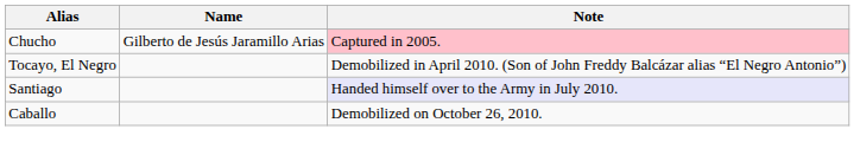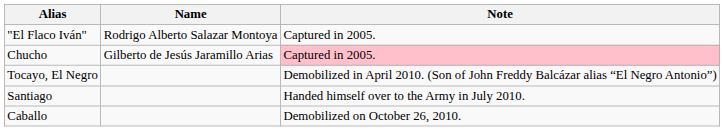 <table class="wikitable">
 <tr>
 <th>Alias</th>
 <th>Name</th>
 <th>Note</th>
+</tr>
+<tr>
+<td>"El Flaco Iván"</td>
+<td>Rodrigo Alberto Salazar Montoya</td>
+<td>Captured in 2005.</td>
 </tr>
 <tr>
 <td>Chucho</td>
 <td>Gilberto de Jesús Jaramillo Arias</td>
 <td style="background: pink;">Captured in 2005.</td>
 </tr>
 <tr>
 <td>Tocayo, El Negro</td>
 <td></td>
 <td>Demobilized in April 2010. (Son of John Freddy Balcázar alias “El Negro Antonio”)</td>
 </tr>
 <tr>
 <td>Santiago</td>
 <td></td>
-<td style="background: lavender;">Handed himself over to the Army in July 2010.</td>
+<td>Handed himself over to the Army in July 2010.</td>
 </tr>
 <tr>
 <td>Caballo</td>
 <td></td>
 <td>Demobilized on October 26, 2010.</td>
 </tr>
 </table>
